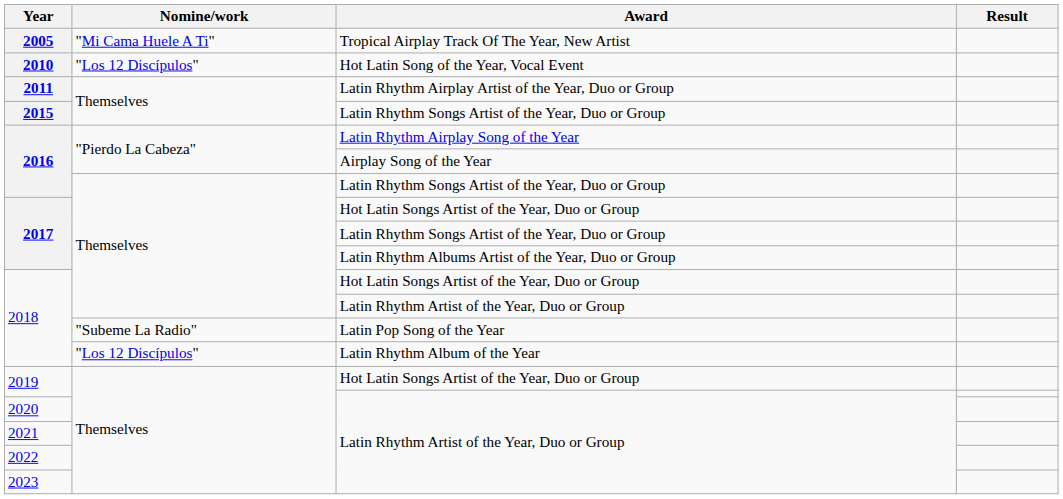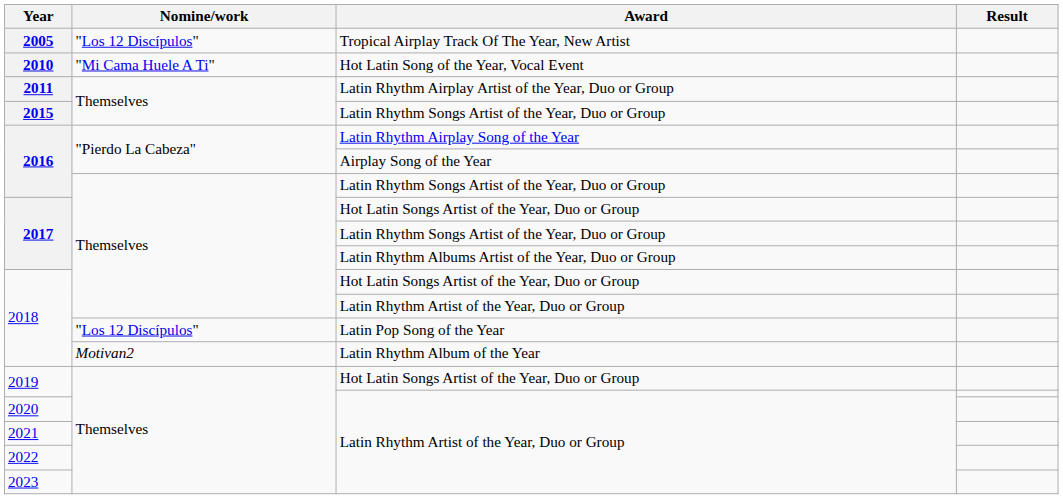 <table class="wikitable plainrowheaders" width="1110">
 <tr>
 <th>Year</th>
 <th>Nomine/work</th>
 <th>Award</th>
 <th width="100">Result</th>
 </tr>
 <tr>
 <th scope="row"><a href='#'>2005</a></th>
-<td>"<a href='#'>Mi Cama Huele A Ti</a>"</td>
+<td>"<a href='#'>Los 12 Discípulos</a>"</td>
 <td>Tropical Airplay Track Of The Year, New Artist</td>
 <td></td>
 </tr>
 <tr>
 <th scope="row"><a href='#'>2010</a></th>
-<td>"<a href='#'>Los 12 Discípulos</a>"</td>
+<td>"<a href='#'>Mi Cama Huele A Ti</a>"</td>
 <td>Hot Latin Song of the Year, Vocal Event</td>
 <td></td>
 </tr>
 <tr>
 <th scope="row"><a href='#'>2011</a></th>
 <td rowspan="2">Themselves</td>
 <td>Latin Rhythm Airplay Artist of the Year, Duo or Group</td>
 <td></td>
 </tr>
 <tr>
 <th scope="row"><a href='#'>2015</a></th>
 <td>Latin Rhythm Songs Artist of the Year, Duo or Group</td>
 <td></td>
 </tr>
 <tr>
 <th scope="row" rowspan="3"><a href='#'>2016</a></th>
 <td rowspan="2">"Pierdo La Cabeza"</td>
 <td><a href='#'>Latin Rhythm Airplay Song of the Year</a></td>
 <td></td>
 </tr>
 <tr>
 <td>Airplay Song of the Year</td>
 <td></td>
 </tr>
 <tr>
 <td rowspan="6">Themselves</td>
 <td>Latin Rhythm Songs Artist of the Year, Duo or Group</td>
 <td></td>
 </tr>
 <tr>
 <th scope="row" rowspan="3"><a href='#'>2017</a></th>
 <td>Hot Latin Songs Artist of the Year, Duo or Group</td>
 <td></td>
 </tr>
 <tr>
 <td>Latin Rhythm Songs Artist of the Year, Duo or Group</td>
 <td></td>
 </tr>
 <tr>
 <td>Latin Rhythm Albums Artist of the Year, Duo or Group</td>
 <td></td>
 </tr>
 <tr>
 <td rowspan="4"><a href='#'>2018</a></td>
 <td>Hot Latin Songs Artist of the Year, Duo or Group</td>
 <td></td>
 </tr>
 <tr>
 <td>Latin Rhythm Artist of the Year, Duo or Group</td>
 <td></td>
 </tr>
 <tr>
-<td>"Subeme La Radio"</td>
+<td>"<a href='#'>Los 12 Discípulos</a>"</td>
 <td>Latin Pop Song of the Year</td>
 <td></td>
 </tr>
 <tr>
-<td>"<a href='#'>Los 12 Discípulos</a>"</td>
+<td><em>Motivan2</em></td>
 <td>Latin Rhythm Album of the Year</td>
 <td></td>
 </tr>
 <tr>
 <td rowspan="2"><a href='#'>2019</a></td>
 <td rowspan="6">Themselves</td>
 <td>Hot Latin Songs Artist of the Year, Duo or Group</td>
 <td></td>
 </tr>
 <tr>
 <td rowspan="5">Latin Rhythm Artist of the Year, Duo or Group</td>
 <td></td>
 </tr>
 <tr>
 <td><a href='#'>2020</a></td>
 <td></td>
 </tr>
 <tr>
 <td><a href='#'>2021</a></td>
 <td></td>
 </tr>
 <tr>
 <td><a href='#'>2022</a></td>
 <td></td>
 </tr>
 <tr>
 <td><a href='#'>2023</a></td>
 <td></td>
 </tr>
 </table>
